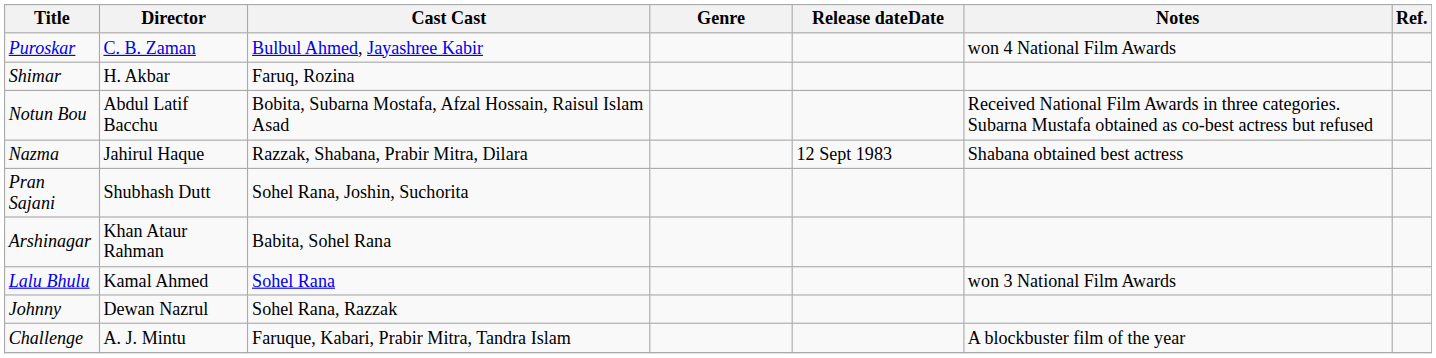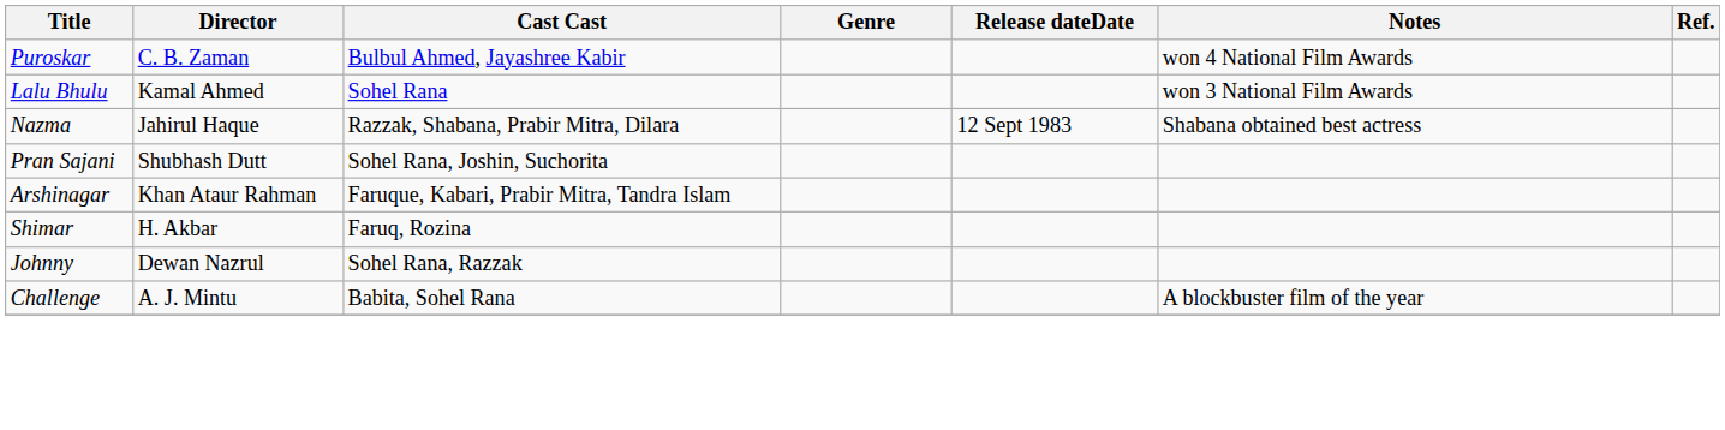 <table class="wikitable " sortable width= "100% ">
 <tr>
 <th style=" width :19 =15 % ;">Title</th>
 <th style=" width :18 =13 % ;">Director</th>
 <th style=" width :22 =20 % ;">Cast Cast</th>
 <th width=10%>Genre</th>
 <th width=12%>Release dateDate</th>
 <th width=30%>Notes</th>
 <th style="width:2%;">Ref.</th>
 </tr>
 <tr>
 <td><em><a href='#'>Puroskar</a></em></td>
 <td><a href='#'>C. B. Zaman</a></td>
 <td><a href='#'>Bulbul Ahmed</a>, <a href='#'>Jayashree Kabir</a></td>
 <td></td>
 <td></td>
 <td>won 4 National Film Awards</td>
 <td></td>
 </tr>
 <tr>
-<td><em>Shimar</em></td>
-<td>H. Akbar</td>
-<td>Faruq, Rozina</td>
+<td><em><a href='#'>Lalu Bhulu</a></em></td>
+<td>Kamal Ahmed</td>
+<td><a href='#'>Sohel Rana</a></td>
 <td></td>
 <td></td>
-<td></td>
-<td></td>
-</tr>
-<tr>
-<td><em>Notun Bou</em></td>
-<td>Abdul Latif Bacchu</td>
-<td>Bobita, Subarna Mostafa, Afzal Hossain, Raisul Islam Asad</td>
-<td></td>
-<td></td>
-<td>Received National Film Awards in three categories. Subarna Mustafa obtained as co-best actress but refused</td>
+<td>won 3 National Film Awards</td>
 <td></td>
 </tr>
 <tr>
 <td><em>Nazma</em></td>
 <td>Jahirul Haque</td>
 <td>Razzak, Shabana, Prabir Mitra, Dilara</td>
 <td></td>
 <td>12 Sept 1983</td>
 <td>Shabana obtained best actress</td>
 <td></td>
 </tr>
 <tr>
 <td><em>Pran Sajani</em></td>
 <td>Shubhash Dutt</td>
 <td>Sohel Rana, Joshin, Suchorita</td>
 <td></td>
 <td></td>
 <td></td>
 <td></td>
 </tr>
 <tr>
 <td><em> Arshinagar</em></td>
 <td>Khan Ataur Rahman</td>
-<td>Babita, Sohel Rana</td>
+<td>Faruque, Kabari, Prabir Mitra, Tandra Islam</td>
 <td></td>
 <td></td>
 <td></td>
 <td></td>
 </tr>
 <tr>
-<td><em><a href='#'>Lalu Bhulu</a></em></td>
-<td>Kamal Ahmed</td>
-<td><a href='#'>Sohel Rana</a></td>
+<td><em>Shimar</em></td>
+<td>H. Akbar</td>
+<td>Faruq, Rozina</td>
 <td></td>
 <td></td>
-<td>won 3 National Film Awards</td>
+<td></td>
 <td></td>
 </tr>
 <tr>
 <td><em>Johnny</em></td>
 <td>Dewan Nazrul</td>
 <td>Sohel Rana, Razzak</td>
 <td></td>
 <td></td>
 <td></td>
 <td></td>
 </tr>
 <tr>
 <td><em>Challenge</em></td>
 <td>A. J. Mintu</td>
-<td>Faruque, Kabari, Prabir Mitra, Tandra Islam</td>
+<td>Babita, Sohel Rana</td>
 <td></td>
 <td></td>
 <td>A blockbuster film of the year</td>
 <td></td>
 </tr>
 <tr>
 </tr>
 </table>
